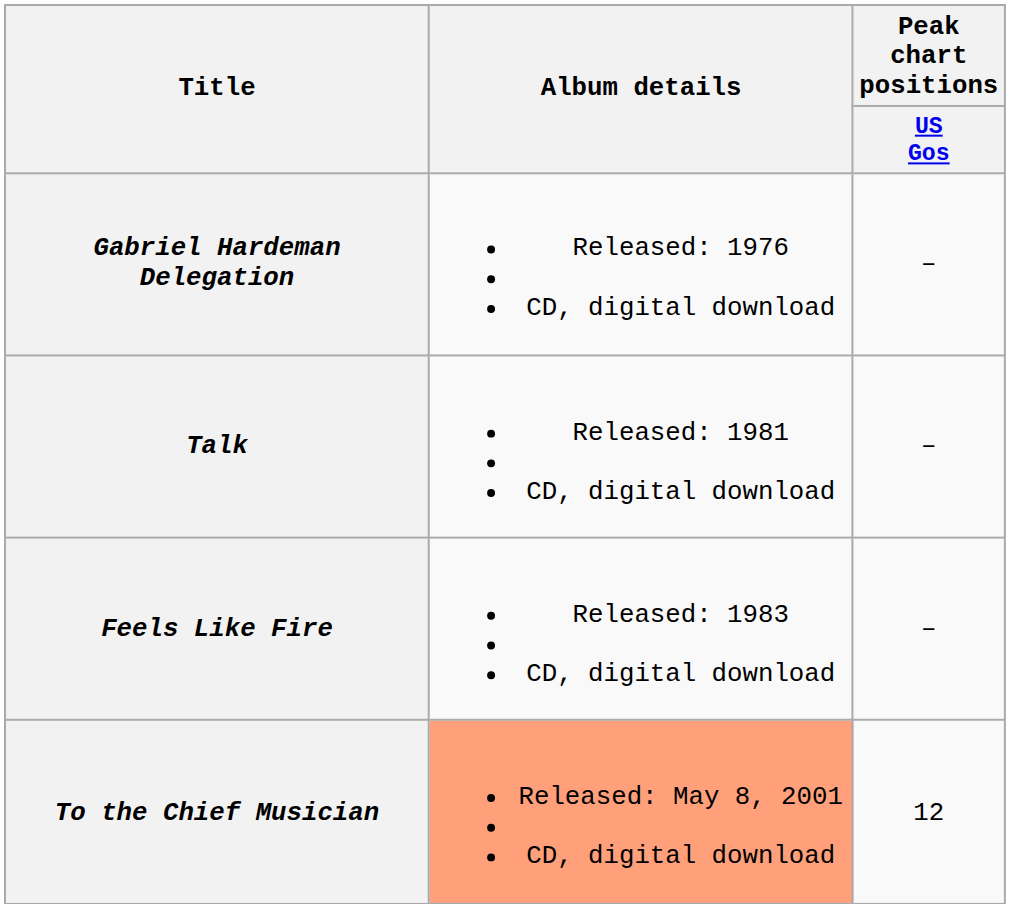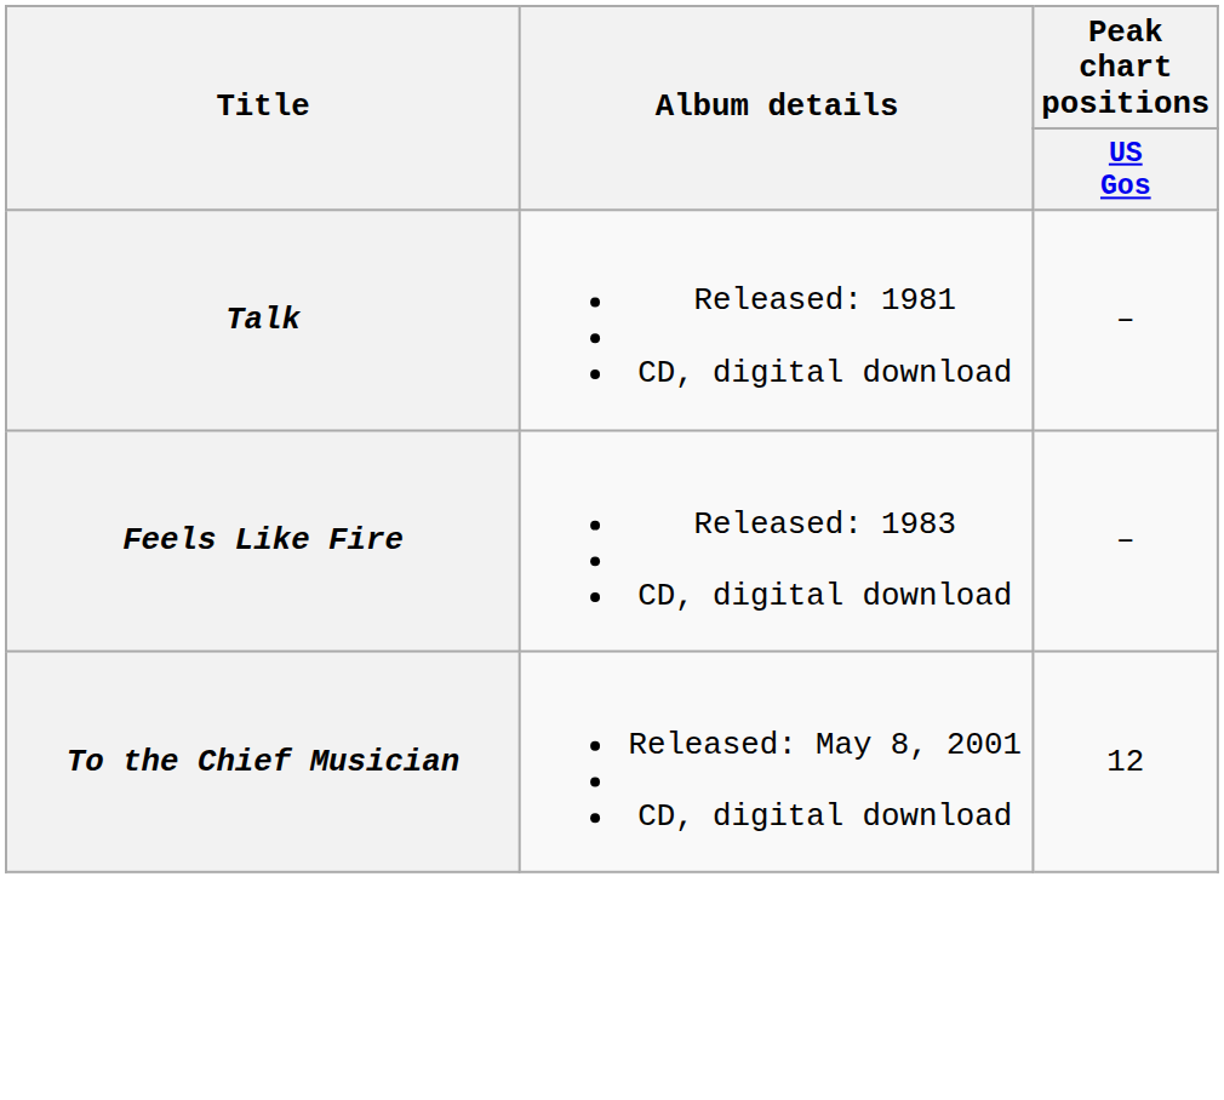 <table class="wikitable plainrowheaders" style="text-align:center;">
 <tr>
 <th scope="col" rowspan="2" style="width:16em;">Title</th>
 <th scope="col" rowspan="2" style="width:16em;">Album details</th>
 <th scope="col" colspan="1">Peak chart positions</th>
 </tr>
 <tr>
 <th style="width:3em; font-size:90%"><a href='#'>US<br>Gos</a></th>
-</tr>
-<tr>
-<th scope="row"><em>Gabriel Hardeman Delegation</em></th>
-<td><br><ul><li>Released: 1976</li><li></li><li>CD, digital download</li></ul></td>
-<td>–</td>
 </tr>
 <tr>
 <th scope="row"><em>Talk</em></th>
 <td><br><ul><li>Released: 1981</li><li></li><li>CD, digital download</li></ul></td>
 <td>–</td>
 </tr>
 <tr>
 <th scope="row"><em>Feels Like Fire</em></th>
 <td><br><ul><li>Released: 1983</li><li></li><li>CD, digital download</li></ul></td>
 <td>–</td>
 </tr>
 <tr>
 <th scope="row"><em>To the Chief Musician</em></th>
-<td style="background: lightsalmon;"><br><ul><li>Released: May 8, 2001</li><li></li><li>CD, digital download</li></ul></td>
+<td><br><ul><li>Released: May 8, 2001</li><li></li><li>CD, digital download</li></ul></td>
 <td>12</td>
 </tr>
 </table>
